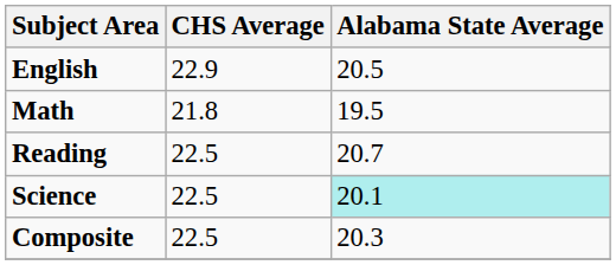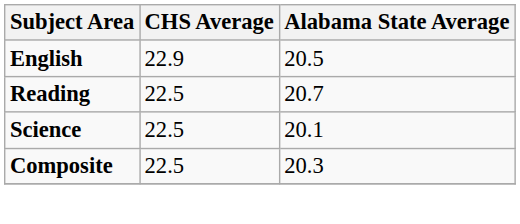 <table class="wikitable">
 <tr>
 <th>Subject Area</th>
 <th>CHS Average</th>
 <th>Alabama State Average</th>
 </tr>
 <tr>
 <td><strong>English</strong></td>
 <td>22.9</td>
 <td>20.5</td>
 </tr>
 <tr>
-<td><strong>Math</strong></td>
-<td>21.8</td>
-<td>19.5</td>
-</tr>
-<tr>
 <td><strong>Reading</strong></td>
 <td>22.5</td>
 <td>20.7</td>
 </tr>
 <tr>
 <td><strong>Science</strong></td>
 <td>22.5</td>
-<td style="background: paleturquoise;">20.1</td>
+<td>20.1</td>
 </tr>
 <tr>
 <td><strong>Composite</strong></td>
 <td>22.5</td>
 <td>20.3</td>
 </tr>
 <tr>
 </tr>
 </table>
